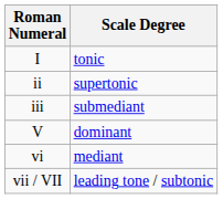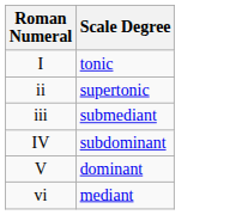 <table class="wikitable floatright">
 <tr>
 <th>Roman<br>Numeral</th>
 <th>Scale Degree</th>
 </tr>
 <tr>
 <td style="text-align: center;">I</td>
 <td><a href='#'>tonic</a></td>
 </tr>
 <tr>
 <td style="text-align: center;">ii</td>
 <td><a href='#'>supertonic</a></td>
 </tr>
 <tr>
 <td style="text-align: center;">iii</td>
 <td><a href='#'>submediant</a></td>
 </tr>
 <tr>
+<td style="text-align: center;">IV</td>
+<td><a href='#'>subdominant</a></td>
+</tr>
+<tr>
 <td style="text-align: center;">V</td>
 <td><a href='#'>dominant</a></td>
 </tr>
 <tr>
 <td style="text-align: center;">vi</td>
 <td><a href='#'>mediant</a></td>
 </tr>
-<tr>
-<td style="text-align: center;">vii / VII</td>
-<td><a href='#'>leading tone</a> / <a href='#'>subtonic</a></td>
-</tr>
 </table>
